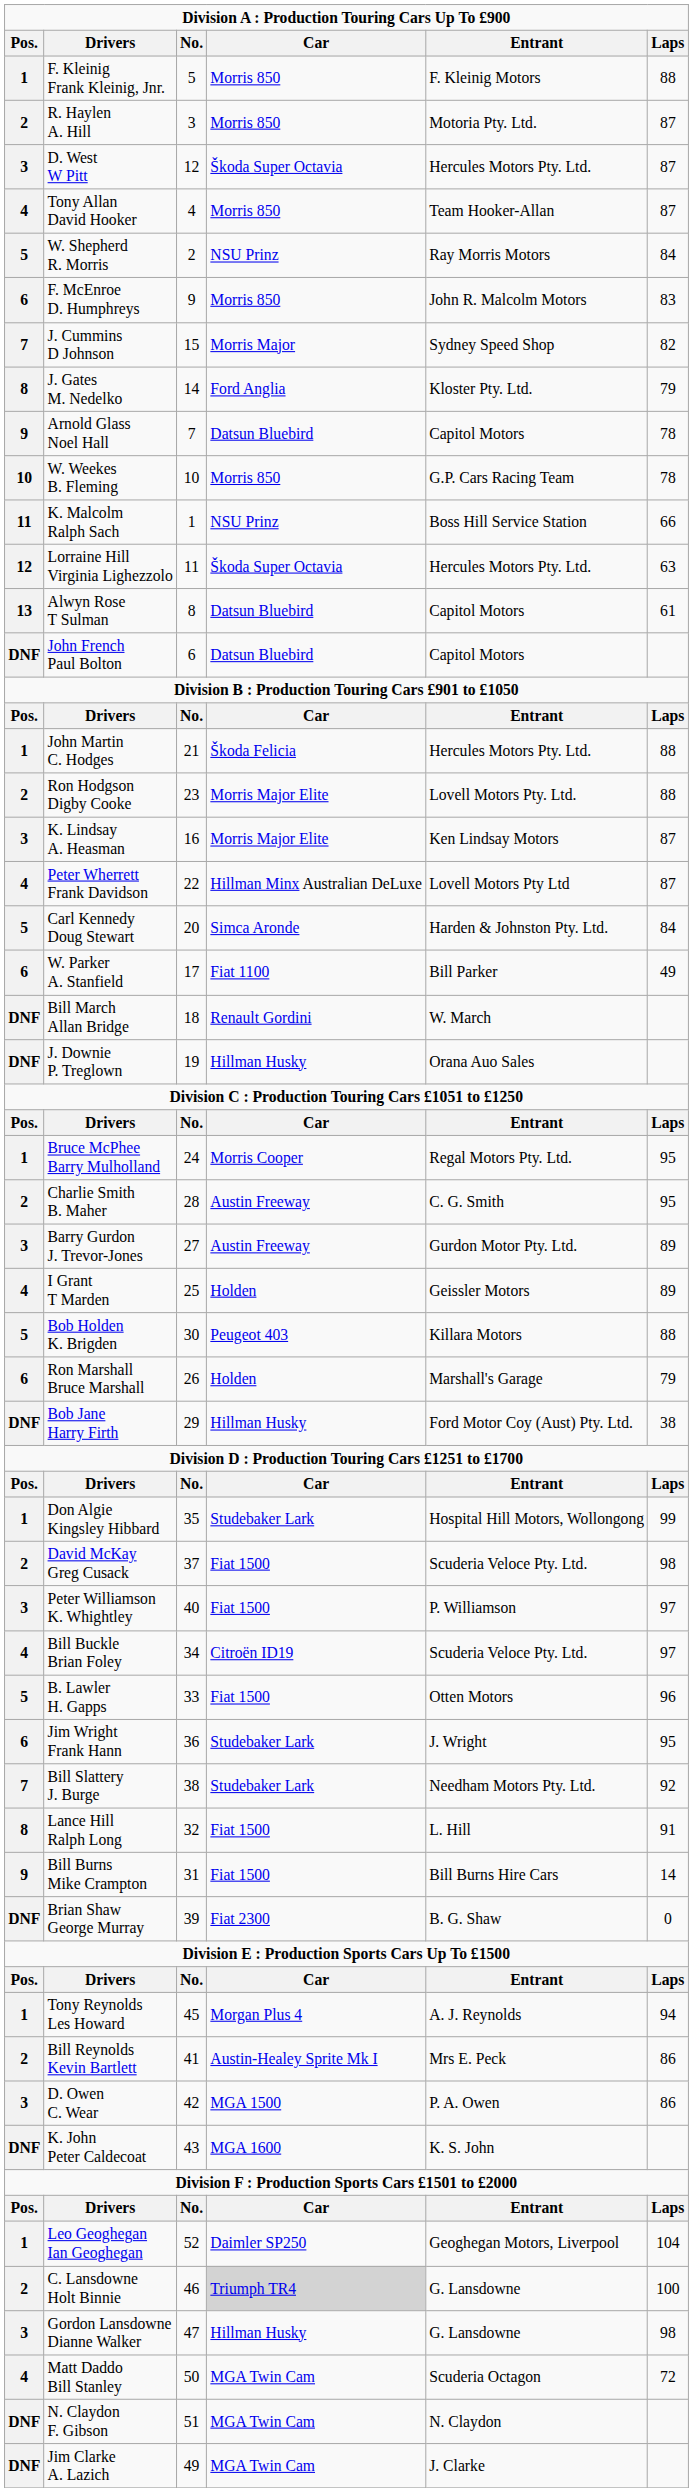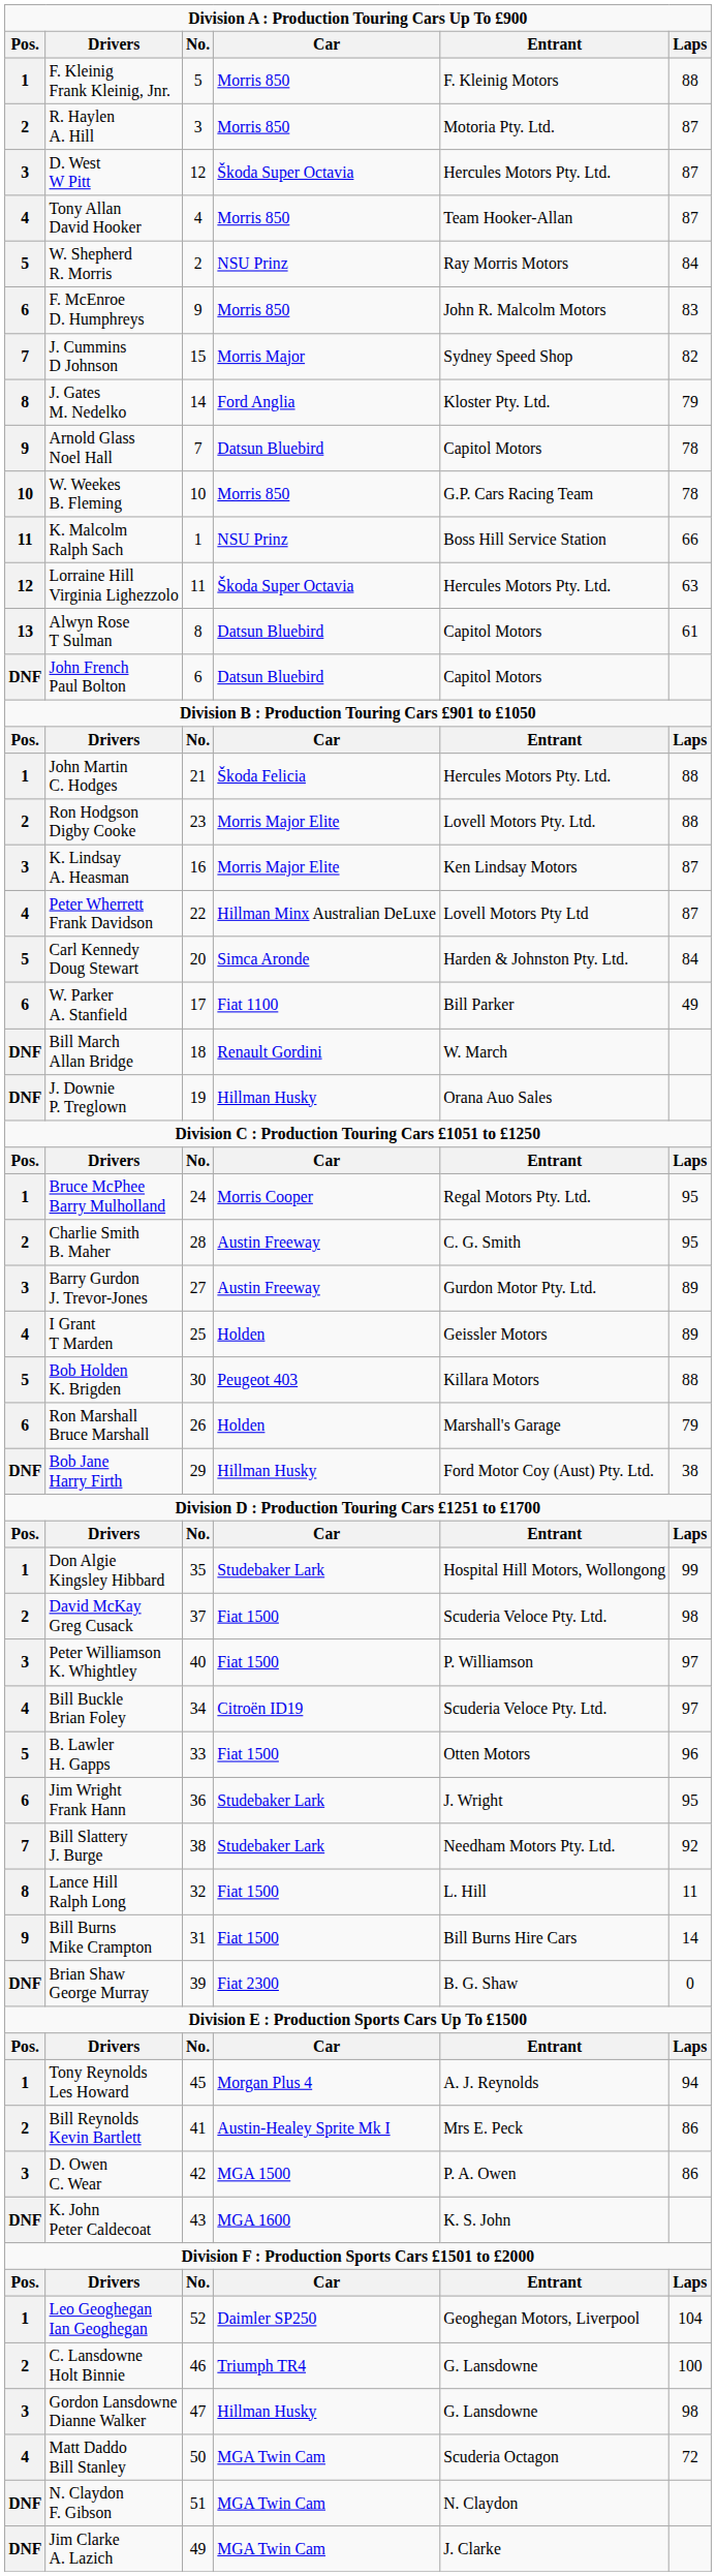 <table class="wikitable" style="font-size: 95%;">
 <tr style="font-weight:bold; text-align: center;">
 <td colspan="6">Division A : Production Touring Cars Up To £900</td>
 </tr>
 <tr>
 <th>Pos.</th>
 <th>Drivers</th>
 <th>No.</th>
 <th>Car</th>
 <th>Entrant</th>
 <th>Laps</th>
 </tr>
 <tr>
 <th>1</th>
 <td>F. Kleinig <br> Frank Kleinig, Jnr.</td>
 <td align="center">5</td>
 <td><a href='#'>Morris 850</a></td>
 <td>F. Kleinig Motors</td>
 <td align="center">88</td>
 </tr>
 <tr>
 <th>2</th>
 <td>R. Haylen <br> A. Hill</td>
 <td align="center">3</td>
 <td><a href='#'>Morris 850</a></td>
 <td>Motoria Pty. Ltd.</td>
 <td align="center">87</td>
 </tr>
 <tr>
 <th>3</th>
 <td>D. West <br> <a href='#'>W Pitt</a></td>
 <td align="center">12</td>
 <td><a href='#'>Škoda Super Octavia</a></td>
 <td>Hercules Motors Pty. Ltd.</td>
 <td align="center">87</td>
 </tr>
 <tr>
 <th>4</th>
 <td>Tony Allan <br> David Hooker</td>
 <td align="center">4</td>
 <td><a href='#'>Morris 850</a></td>
 <td>Team Hooker-Allan</td>
 <td align="center">87</td>
 </tr>
 <tr>
 <th>5</th>
 <td>W. Shepherd <br> R. Morris</td>
 <td align="center">2</td>
 <td><a href='#'>NSU Prinz</a></td>
 <td>Ray Morris Motors</td>
 <td align="center">84</td>
 </tr>
 <tr>
 <th>6</th>
 <td>F. McEnroe <br> D. Humphreys</td>
 <td align="center">9</td>
 <td><a href='#'>Morris 850</a></td>
 <td>John R. Malcolm Motors</td>
 <td align="center">83</td>
 </tr>
 <tr>
 <th>7</th>
 <td>J. Cummins <br> D Johnson</td>
 <td align="center">15</td>
 <td><a href='#'>Morris Major</a></td>
 <td>Sydney Speed Shop</td>
 <td align="center">82</td>
 </tr>
 <tr>
 <th>8</th>
 <td>J. Gates <br> M. Nedelko</td>
 <td align="center">14</td>
 <td><a href='#'>Ford Anglia</a></td>
 <td>Kloster Pty. Ltd.</td>
 <td align="center">79</td>
 </tr>
 <tr>
 <th>9</th>
 <td>Arnold Glass <br> Noel Hall</td>
 <td align="center">7</td>
 <td><a href='#'>Datsun Bluebird</a></td>
 <td>Capitol Motors</td>
 <td align="center">78</td>
 </tr>
 <tr>
 <th>10</th>
 <td>W. Weekes <br> B. Fleming</td>
 <td align="center">10</td>
 <td><a href='#'>Morris 850</a></td>
 <td>G.P. Cars Racing Team</td>
 <td align="center">78</td>
 </tr>
 <tr>
 <th>11</th>
 <td>K. Malcolm <br> Ralph Sach</td>
 <td align="center">1</td>
 <td><a href='#'>NSU Prinz</a></td>
 <td>Boss Hill Service Station</td>
 <td align="center">66</td>
 </tr>
 <tr>
 <th>12</th>
 <td>Lorraine Hill <br> Virginia Lighezzolo</td>
 <td align="center">11</td>
 <td><a href='#'>Škoda Super Octavia</a></td>
 <td>Hercules Motors Pty. Ltd.</td>
 <td align="center">63</td>
 </tr>
 <tr>
 <th>13</th>
 <td>Alwyn Rose <br> T Sulman</td>
 <td align="center">8</td>
 <td><a href='#'>Datsun Bluebird</a></td>
 <td>Capitol Motors</td>
 <td align="center">61</td>
 </tr>
 <tr>
 <th>DNF</th>
 <td><a href='#'>John French</a> <br> Paul Bolton</td>
 <td align="center">6</td>
 <td><a href='#'>Datsun Bluebird</a></td>
 <td>Capitol Motors</td>
 <td></td>
 </tr>
 <tr style="font-weight:bold; text-align: center;">
 <td colspan="6">Division B : Production Touring Cars £901 to £1050</td>
 </tr>
 <tr>
 <th>Pos.</th>
 <th>Drivers</th>
 <th>No.</th>
 <th>Car</th>
 <th>Entrant</th>
 <th>Laps</th>
 </tr>
 <tr>
 <th>1</th>
 <td>John Martin <br> C. Hodges</td>
 <td align="center">21</td>
 <td><a href='#'>Škoda Felicia</a></td>
 <td>Hercules Motors Pty. Ltd.</td>
 <td align="center">88</td>
 </tr>
 <tr>
 <th>2</th>
 <td>Ron Hodgson <br> Digby Cooke</td>
 <td align="center">23</td>
 <td><a href='#'>Morris Major Elite</a>  </td>
 <td>Lovell Motors Pty. Ltd.</td>
 <td align="center">88</td>
 </tr>
 <tr>
 <th>3</th>
 <td>K. Lindsay <br> A. Heasman</td>
 <td align="center">16</td>
 <td><a href='#'>Morris Major Elite</a></td>
 <td>Ken Lindsay Motors</td>
 <td align="center">87</td>
 </tr>
 <tr>
 <th>4</th>
 <td><a href='#'>Peter Wherrett</a> <br> Frank Davidson</td>
 <td align="center">22</td>
 <td><a href='#'>Hillman Minx</a> Australian DeLuxe</td>
 <td>Lovell Motors Pty Ltd</td>
 <td align="center">87</td>
 </tr>
 <tr>
 <th>5</th>
 <td>Carl Kennedy <br> Doug Stewart</td>
 <td align="center">20</td>
 <td><a href='#'>Simca Aronde</a></td>
 <td>Harden & Johnston Pty. Ltd.</td>
 <td align="center">84</td>
 </tr>
 <tr>
 <th>6</th>
 <td>W. Parker <br> A. Stanfield</td>
 <td align="center">17</td>
 <td><a href='#'>Fiat 1100</a></td>
 <td>Bill Parker</td>
 <td align="center">49</td>
 </tr>
 <tr>
 <th>DNF</th>
 <td>Bill March <br> Allan Bridge</td>
 <td align="center">18</td>
 <td><a href='#'>Renault Gordini</a></td>
 <td>W. March</td>
 <td align="center"></td>
 </tr>
 <tr>
 <th>DNF</th>
 <td>J. Downie <br> P. Treglown</td>
 <td align="center">19</td>
 <td><a href='#'>Hillman Husky</a></td>
 <td>Orana Auo Sales</td>
 <td></td>
 </tr>
 <tr style="font-weight:bold; text-align: center;">
 <td colspan="6">Division C : Production Touring Cars £1051 to £1250</td>
 </tr>
 <tr>
 <th>Pos.</th>
 <th>Drivers</th>
 <th>No.</th>
 <th>Car</th>
 <th>Entrant</th>
 <th>Laps</th>
 </tr>
 <tr>
 <th>1</th>
 <td><a href='#'>Bruce McPhee</a> <br><a href='#'>Barry Mulholland</a></td>
 <td align="center">24</td>
 <td><a href='#'>Morris Cooper</a></td>
 <td>Regal Motors Pty. Ltd.</td>
 <td align="center">95</td>
 </tr>
 <tr>
 <th>2</th>
 <td>Charlie Smith <br> B. Maher</td>
 <td align="center">28</td>
 <td><a href='#'>Austin Freeway</a></td>
 <td>C. G. Smith</td>
 <td align="center">95</td>
 </tr>
 <tr>
 <th>3</th>
 <td>Barry Gurdon <br> J. Trevor-Jones</td>
 <td align="center">27</td>
 <td><a href='#'>Austin Freeway</a></td>
 <td>Gurdon Motor Pty. Ltd.</td>
 <td align="center">89</td>
 </tr>
 <tr>
 <th>4</th>
 <td>I Grant <br> T Marden</td>
 <td align="center">25</td>
 <td><a href='#'>Holden</a></td>
 <td>Geissler Motors</td>
 <td align="center">89</td>
 </tr>
 <tr>
 <th>5</th>
 <td><a href='#'>Bob Holden</a> <br> K. Brigden</td>
 <td align="center">30</td>
 <td><a href='#'>Peugeot 403</a></td>
 <td>Killara Motors</td>
 <td align="center">88</td>
 </tr>
 <tr>
 <th>6</th>
 <td>Ron Marshall <br> Bruce Marshall</td>
 <td align="center">26</td>
 <td><a href='#'>Holden</a></td>
 <td>Marshall's Garage</td>
 <td align="center">79</td>
 </tr>
 <tr>
 <th>DNF</th>
 <td><a href='#'>Bob Jane</a> <br> <a href='#'>Harry Firth</a></td>
 <td align="center">29</td>
 <td><a href='#'>Hillman Husky</a></td>
 <td>Ford Motor Coy (Aust) Pty. Ltd.</td>
 <td align="center">38</td>
 </tr>
 <tr style="font-weight:bold; text-align: center;">
 <td colspan="6">Division D : Production Touring Cars £1251 to £1700</td>
 </tr>
 <tr>
 <th>Pos.</th>
 <th>Drivers</th>
 <th>No.</th>
 <th>Car</th>
 <th>Entrant</th>
 <th>Laps</th>
 </tr>
 <tr>
 <th>1</th>
 <td>Don Algie <br> Kingsley Hibbard</td>
 <td align="center">35</td>
 <td><a href='#'>Studebaker Lark</a></td>
 <td>Hospital Hill Motors, Wollongong</td>
 <td align="center">99</td>
 </tr>
 <tr>
 <th>2</th>
 <td><a href='#'>David McKay</a> <br> Greg Cusack</td>
 <td align="center">37</td>
 <td><a href='#'>Fiat 1500</a></td>
 <td>Scuderia Veloce Pty. Ltd.</td>
 <td align="center">98</td>
 </tr>
 <tr>
 <th>3</th>
 <td>Peter Williamson <br> K. Whightley</td>
 <td align="center">40</td>
 <td><a href='#'>Fiat 1500</a></td>
 <td>P. Williamson</td>
 <td align="center">97</td>
 </tr>
 <tr>
 <th>4</th>
 <td>Bill Buckle <br> Brian Foley</td>
 <td align="center">34</td>
 <td><a href='#'>Citroën ID19</a></td>
 <td>Scuderia Veloce Pty. Ltd.</td>
 <td align="center">97</td>
 </tr>
 <tr>
 <th>5</th>
 <td>B. Lawler <br> H. Gapps</td>
 <td align="center">33</td>
 <td><a href='#'>Fiat 1500</a></td>
 <td>Otten Motors</td>
 <td align="center">96</td>
 </tr>
 <tr>
 <th>6</th>
 <td>Jim Wright <br> Frank Hann</td>
 <td align="center">36</td>
 <td><a href='#'>Studebaker Lark</a></td>
 <td>J. Wright</td>
 <td align="center">95</td>
 </tr>
 <tr>
 <th>7</th>
 <td>Bill Slattery <br> J. Burge</td>
 <td align="center">38</td>
 <td><a href='#'>Studebaker Lark</a></td>
 <td>Needham Motors Pty. Ltd.</td>
 <td align="center">92</td>
 </tr>
 <tr>
 <th>8</th>
 <td>Lance Hill <br> Ralph Long</td>
 <td align="center">32</td>
 <td><a href='#'>Fiat 1500</a></td>
 <td>L. Hill</td>
-<td align="center">91</td>
+<td align="center">11</td>
 </tr>
 <tr>
 <th>9</th>
 <td>Bill Burns <br> Mike Crampton</td>
 <td align="center">31</td>
 <td><a href='#'>Fiat 1500</a></td>
 <td>Bill Burns Hire Cars</td>
 <td align="center">14</td>
 </tr>
 <tr>
 <th>DNF</th>
 <td>Brian Shaw <br> George Murray</td>
 <td align="center">39</td>
 <td><a href='#'>Fiat 2300</a></td>
 <td>B. G. Shaw</td>
 <td align="center">0</td>
 </tr>
 <tr style="font-weight:bold; text-align: center;">
 <td colspan="6">Division E : Production Sports Cars Up To £1500</td>
 </tr>
 <tr>
 <th>Pos.</th>
 <th>Drivers</th>
 <th>No.</th>
 <th>Car</th>
 <th>Entrant</th>
 <th>Laps</th>
 </tr>
 <tr>
 <th>1</th>
 <td>Tony Reynolds <br> Les Howard</td>
 <td align="center">45</td>
 <td><a href='#'>Morgan Plus 4</a></td>
 <td>A. J. Reynolds</td>
 <td align="center">94</td>
 </tr>
 <tr>
 <th>2</th>
 <td>Bill Reynolds <br> <a href='#'>Kevin Bartlett</a></td>
 <td align="center">41</td>
 <td><a href='#'>Austin-Healey Sprite Mk I</a></td>
 <td>Mrs E. Peck</td>
 <td align="center">86</td>
 </tr>
 <tr>
 <th>3</th>
 <td>D. Owen <br> C. Wear</td>
 <td align="center">42</td>
 <td><a href='#'>MGA 1500</a></td>
 <td>P. A. Owen</td>
 <td align="center">86</td>
 </tr>
 <tr>
 <th>DNF</th>
 <td>K. John <br> Peter Caldecoat</td>
 <td align="center">43</td>
 <td><a href='#'>MGA 1600</a></td>
 <td>K. S. John</td>
 <td align="center"></td>
 </tr>
 <tr style="font-weight:bold; text-align: center;">
 <td colspan="6">Division F : Production Sports Cars £1501 to £2000</td>
 </tr>
 <tr>
 <th>Pos.</th>
 <th>Drivers</th>
 <th>No.</th>
 <th>Car</th>
 <th>Entrant</th>
 <th>Laps</th>
 </tr>
 <tr>
 <th>1</th>
 <td><a href='#'>Leo Geoghegan</a> <br> <a href='#'>Ian Geoghegan</a></td>
 <td align="center">52</td>
 <td><a href='#'>Daimler SP250</a></td>
 <td>Geoghegan Motors, Liverpool</td>
 <td align="center">104</td>
 </tr>
 <tr>
 <th>2</th>
 <td>C. Lansdowne <br> Holt Binnie</td>
 <td align="center">46</td>
-<td style="background: lightgrey;"><a href='#'>Triumph TR4</a></td>
+<td><a href='#'>Triumph TR4</a></td>
 <td>G. Lansdowne</td>
 <td align="center">100</td>
 </tr>
 <tr>
 <th>3</th>
 <td>Gordon Lansdowne <br> Dianne Walker</td>
 <td align="center">47</td>
 <td><a href='#'>Hillman Husky</a></td>
 <td>G. Lansdowne</td>
 <td align="center">98</td>
 </tr>
 <tr>
 <th>4</th>
 <td>Matt Daddo <br> Bill Stanley</td>
 <td align="center">50</td>
 <td><a href='#'>MGA Twin Cam</a></td>
 <td>Scuderia Octagon</td>
 <td align="center">72</td>
 </tr>
 <tr>
 <th>DNF</th>
 <td>N. Claydon <br>F. Gibson</td>
 <td align="center">51</td>
 <td><a href='#'>MGA Twin Cam</a></td>
 <td>N. Claydon</td>
 <td align="center"></td>
 </tr>
 <tr>
 <th>DNF</th>
 <td>Jim Clarke <br>A. Lazich</td>
 <td align="center">49</td>
 <td><a href='#'>MGA Twin Cam</a></td>
 <td>J. Clarke</td>
 <td align="center"></td>
 </tr>
 </table>
